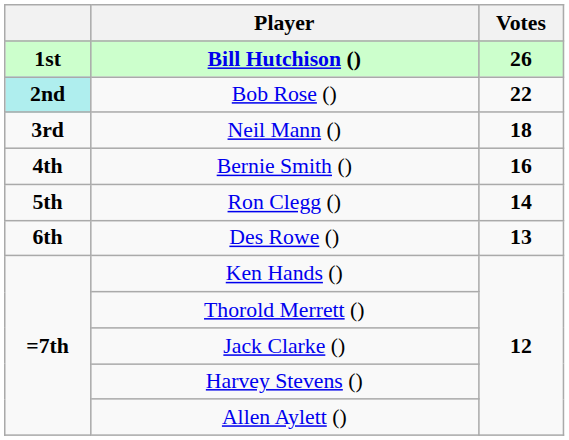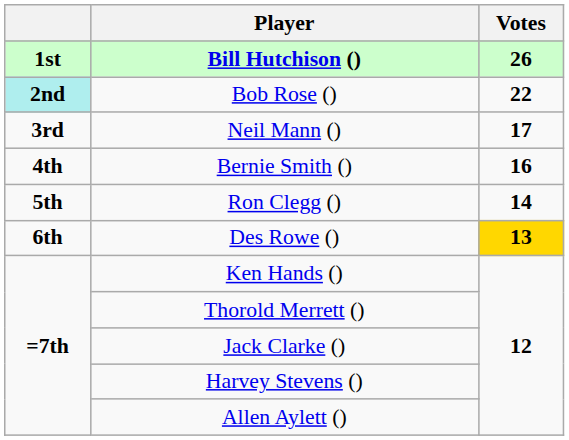 <table class="wikitable" style="text-align: center; font-size: 90%;">
 <tr>
 <th width="50"></th>
 <th width="250">Player</th>
 <th width="50">Votes</th>
 </tr>
 <tr style="background: #CCFFCC; font-weight: bold;" |>
 <td><strong>1st</strong></td>
 <td><a href='#'>Bill Hutchison</a> ()</td>
 <td><strong>26</strong></td>
 </tr>
 <tr>
 <td style="background: paleturquoise;"><strong>2nd</strong></td>
 <td><a href='#'>Bob Rose</a> ()</td>
 <td><strong>22</strong></td>
 </tr>
 <tr>
 <td><strong>3rd</strong></td>
 <td><a href='#'>Neil Mann</a> ()</td>
-<td><strong>18</strong></td>
+<td><strong>17</strong></td>
 </tr>
 <tr>
 <td><strong>4th</strong></td>
 <td><a href='#'>Bernie Smith</a> ()</td>
 <td><strong>16</strong></td>
 </tr>
 <tr>
 <td><strong>5th</strong></td>
 <td><a href='#'>Ron Clegg</a> ()</td>
 <td><strong>14</strong></td>
 </tr>
 <tr>
 <td><strong>6th</strong></td>
 <td><a href='#'>Des Rowe</a> ()</td>
-<td><strong>13</strong></td>
+<td style="background: gold;"><strong>13</strong></td>
 </tr>
 <tr>
 <td rowspan=5><strong>=7th</strong></td>
 <td><a href='#'>Ken Hands</a> ()</td>
 <td rowspan=5><strong>12</strong></td>
 </tr>
 <tr>
 <td><a href='#'>Thorold Merrett</a> ()</td>
 </tr>
 <tr>
 <td><a href='#'>Jack Clarke</a> ()</td>
 </tr>
 <tr>
 <td><a href='#'>Harvey Stevens</a> ()</td>
 </tr>
 <tr>
 <td><a href='#'>Allen Aylett</a> ()</td>
 </tr>
 </table>
